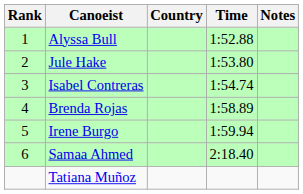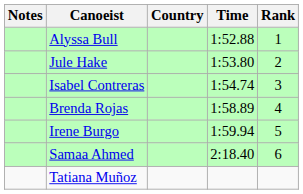 <table class="wikitable" style="text-align:center">
 <tr>
-<th>Rank</th>
+<th>Notes</th>
 <th>Canoeist</th>
 <th>Country</th>
 <th>Time</th>
-<th>Notes</th>
+<th>Rank</th>
 </tr>
 <tr bgcolor=bbffbb>
-<td>1</td>
+<td></td>
 <td align="left"><a href='#'>Alyssa Bull</a></td>
 <td align="left"></td>
 <td>1:52.88</td>
-<td></td>
+<td>1</td>
 </tr>
 <tr bgcolor=bbffbb>
-<td>2</td>
+<td></td>
 <td align="left"><a href='#'>Jule Hake</a></td>
 <td align="left"></td>
 <td>1:53.80</td>
-<td></td>
+<td>2</td>
 </tr>
 <tr bgcolor=bbffbb>
-<td>3</td>
+<td></td>
 <td align="left"><a href='#'>Isabel Contreras</a></td>
 <td align="left"></td>
 <td>1:54.74</td>
-<td></td>
+<td>3</td>
 </tr>
 <tr bgcolor=bbffbb>
-<td>4</td>
+<td></td>
 <td align="left"><a href='#'>Brenda Rojas</a></td>
 <td align="left"></td>
 <td>1:58.89</td>
-<td></td>
+<td>4</td>
 </tr>
 <tr bgcolor=bbffbb>
-<td>5</td>
+<td></td>
 <td align="left"><a href='#'>Irene Burgo</a></td>
 <td align="left"></td>
 <td>1:59.94</td>
-<td></td>
+<td>5</td>
 </tr>
 <tr bgcolor=bbffbb>
-<td>6</td>
+<td></td>
 <td align="left"><a href='#'>Samaa Ahmed</a></td>
 <td align="left"></td>
 <td>2:18.40</td>
-<td></td>
+<td>6</td>
 </tr>
 <tr>
 <td></td>
 <td align="left"><a href='#'>Tatiana Muñoz</a></td>
 <td align="left"></td>
 <td></td>
 <td></td>
 </tr>
 </table>
